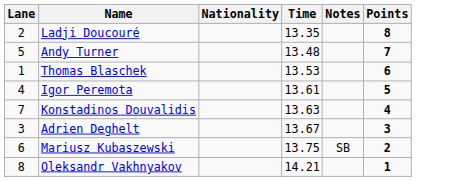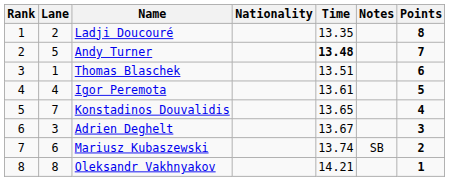 <table class="wikitable sortable" style="text-align:center">
 <tr>
+<th>Rank</th>
 <th>Lane</th>
 <th>Name</th>
 <th>Nationality</th>
 <th>Time</th>
 <th>Notes</th>
 <th>Points</th>
 </tr>
 <tr>
+<td>1</td>
 <td>2</td>
 <td align=left><a href='#'>Ladji Doucouré</a></td>
 <td align=left></td>
 <td>13.35</td>
 <td></td>
 <td><strong>8</strong></td>
 </tr>
 <tr>
+<td>2</td>
 <td>5</td>
 <td align=left><a href='#'>Andy Turner</a></td>
 <td align=left></td>
-<td>13.48</td>
+<td><strong>13.48</strong></td>
 <td></td>
 <td><strong>7</strong></td>
 </tr>
 <tr>
+<td>3</td>
 <td>1</td>
 <td align=left><a href='#'>Thomas Blaschek</a></td>
 <td align=left></td>
-<td>13.53</td>
+<td>13.51</td>
 <td></td>
 <td><strong>6</strong></td>
 </tr>
 <tr>
+<td>4</td>
 <td>4</td>
 <td align=left><a href='#'>Igor Peremota</a></td>
 <td align=left></td>
 <td>13.61</td>
 <td></td>
 <td><strong>5</strong></td>
 </tr>
 <tr>
+<td>5</td>
 <td>7</td>
 <td align=left><a href='#'>Konstadinos Douvalidis</a></td>
 <td align=left></td>
-<td>13.63</td>
+<td>13.65</td>
 <td></td>
 <td><strong>4</strong></td>
 </tr>
 <tr>
+<td>6</td>
 <td>3</td>
 <td align=left><a href='#'>Adrien Deghelt</a></td>
 <td align=left></td>
 <td>13.67</td>
 <td></td>
 <td><strong>3</strong></td>
 </tr>
 <tr>
+<td>7</td>
 <td>6</td>
 <td align=left><a href='#'>Mariusz Kubaszewski</a></td>
 <td align=left></td>
-<td>13.75</td>
+<td>13.74</td>
 <td>SB</td>
 <td><strong>2</strong></td>
 </tr>
 <tr>
+<td>8</td>
 <td>8</td>
 <td align=left><a href='#'>Oleksandr Vakhnyakov</a></td>
 <td align=left></td>
 <td>14.21</td>
 <td></td>
 <td><strong>1</strong></td>
 </tr>
 </table>
